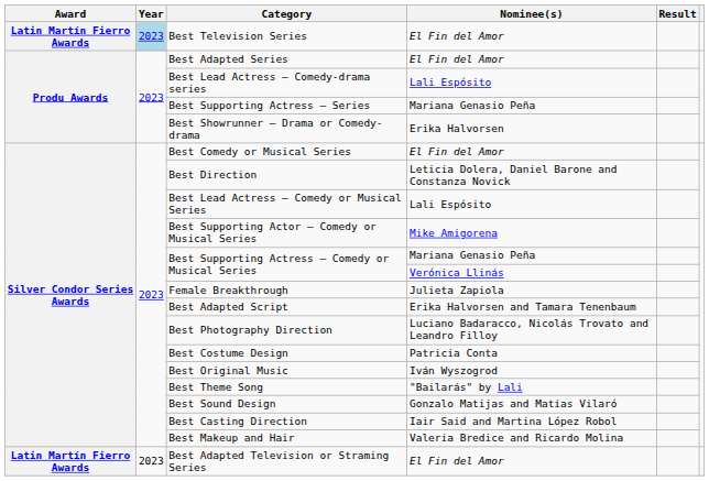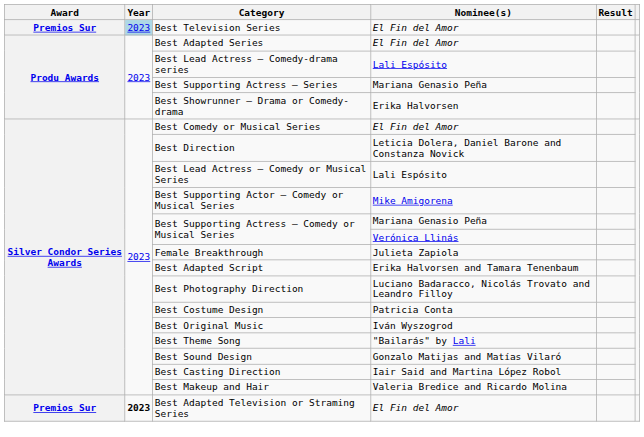 <table class="wikitable sortable plainrowheaders">
 <tr>
 <th scope="col">Award</th>
 <th scope="col">Year</th>
 <th scope="col">Category</th>
 <th scope="col">Nominee(s)</th>
 <th scope="col">Result</th>
 <th scope="col" class="unsortable"></th>
 </tr>
 <tr>
-<th scope="row"><a href='#'>Latin Martín Fierro Awards</a></th>
+<th scope="row"><a href='#'>Premios Sur</a></th>
 <td align="center" style="background: lightblue;"><a href='#'>2023</a></td>
 <td>Best Television Series</td>
 <td><em>El Fin del Amor</em></td>
 <td></td>
 <td style="text-align:center;"></td>
 </tr>
 <tr>
 <th scope="row" rowspan="4"><a href='#'>Produ Awards</a></th>
 <td align="center" rowspan="4"><a href='#'>2023</a></td>
 <td>Best Adapted Series</td>
 <td><em>El Fin del Amor</em></td>
 <td></td>
 <td style="text-align:center;" rowspan="4"></td>
 </tr>
 <tr>
 <td>Best Lead Actress – Comedy-drama series</td>
 <td><a href='#'>Lali Espósito</a></td>
 <td></td>
 </tr>
 <tr>
 <td>Best Supporting Actress – Series</td>
 <td>Mariana Genasio Peña</td>
 <td></td>
 </tr>
 <tr>
 <td>Best Showrunner – Drama or Comedy-drama</td>
 <td>Erika Halvorsen</td>
 <td></td>
 </tr>
 <tr>
 <th scope="row" rowspan="15"><a href='#'>Silver Condor Series Awards</a></th>
 <td align="center" rowspan="15"><a href='#'>2023</a></td>
 <td>Best Comedy or Musical Series</td>
 <td><em>El Fin del Amor</em></td>
 <td></td>
 <td style="text-align:center;" rowspan="15"></td>
 </tr>
 <tr>
 <td>Best Direction</td>
 <td>Leticia Dolera, Daniel Barone and Constanza Novick</td>
 <td></td>
 </tr>
 <tr>
 <td>Best Lead Actress – Comedy or Musical Series</td>
 <td>Lali Espósito</td>
 <td></td>
 </tr>
 <tr>
 <td>Best Supporting Actor – Comedy or Musical Series</td>
 <td><a href='#'>Mike Amigorena</a></td>
 <td></td>
 </tr>
 <tr>
 <td rowspan="2">Best Supporting Actress – Comedy or Musical Series</td>
 <td>Mariana Genasio Peña</td>
 <td></td>
 </tr>
 <tr>
 <td><a href='#'>Verónica Llinás</a></td>
 <td></td>
 </tr>
 <tr>
 <td>Female Breakthrough</td>
 <td>Julieta Zapiola</td>
 <td></td>
 </tr>
 <tr>
 <td>Best Adapted Script</td>
 <td>Erika Halvorsen and Tamara Tenenbaum</td>
 <td></td>
 </tr>
 <tr>
 <td>Best Photography Direction</td>
 <td>Luciano Badaracco, Nicolás Trovato and Leandro Filloy</td>
 <td></td>
 </tr>
 <tr>
 <td>Best Costume Design</td>
 <td>Patricia Conta</td>
 <td></td>
 </tr>
 <tr>
 <td>Best Original Music</td>
 <td>Iván Wyszogrod</td>
 <td></td>
 </tr>
 <tr>
 <td>Best Theme Song</td>
 <td>"Bailarás" by <a href='#'>Lali</a><br></td>
 <td></td>
 </tr>
 <tr>
 <td>Best Sound Design</td>
 <td>Gonzalo Matijas and Matías Vilaró</td>
 <td></td>
 </tr>
 <tr>
 <td>Best Casting Direction</td>
 <td>Iair Said and Martina López Robol</td>
 <td></td>
 </tr>
 <tr>
 <td>Best Makeup and Hair</td>
 <td>Valeria Bredice and Ricardo Molina</td>
 <td></td>
 </tr>
 <tr>
-<th scope="row"><a href='#'>Latin Martín Fierro Awards</a></th>
-<td align="center">2023</td>
+<th scope="row"><a href='#'>Premios Sur</a></th>
+<td align="center"><strong>2023</strong></td>
 <td>Best Adapted Television or Straming Series</td>
 <td><em>El Fin del Amor</em></td>
 <td></td>
 <td style="text-align:center;"></td>
 </tr>
 </table>
